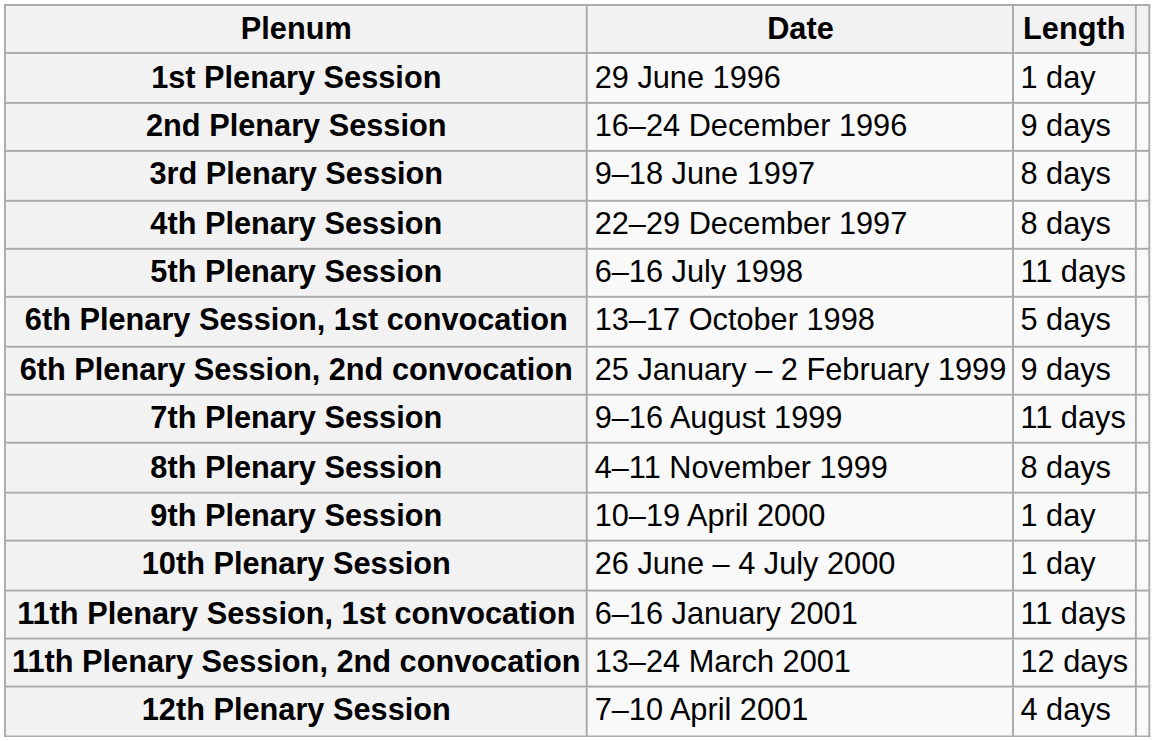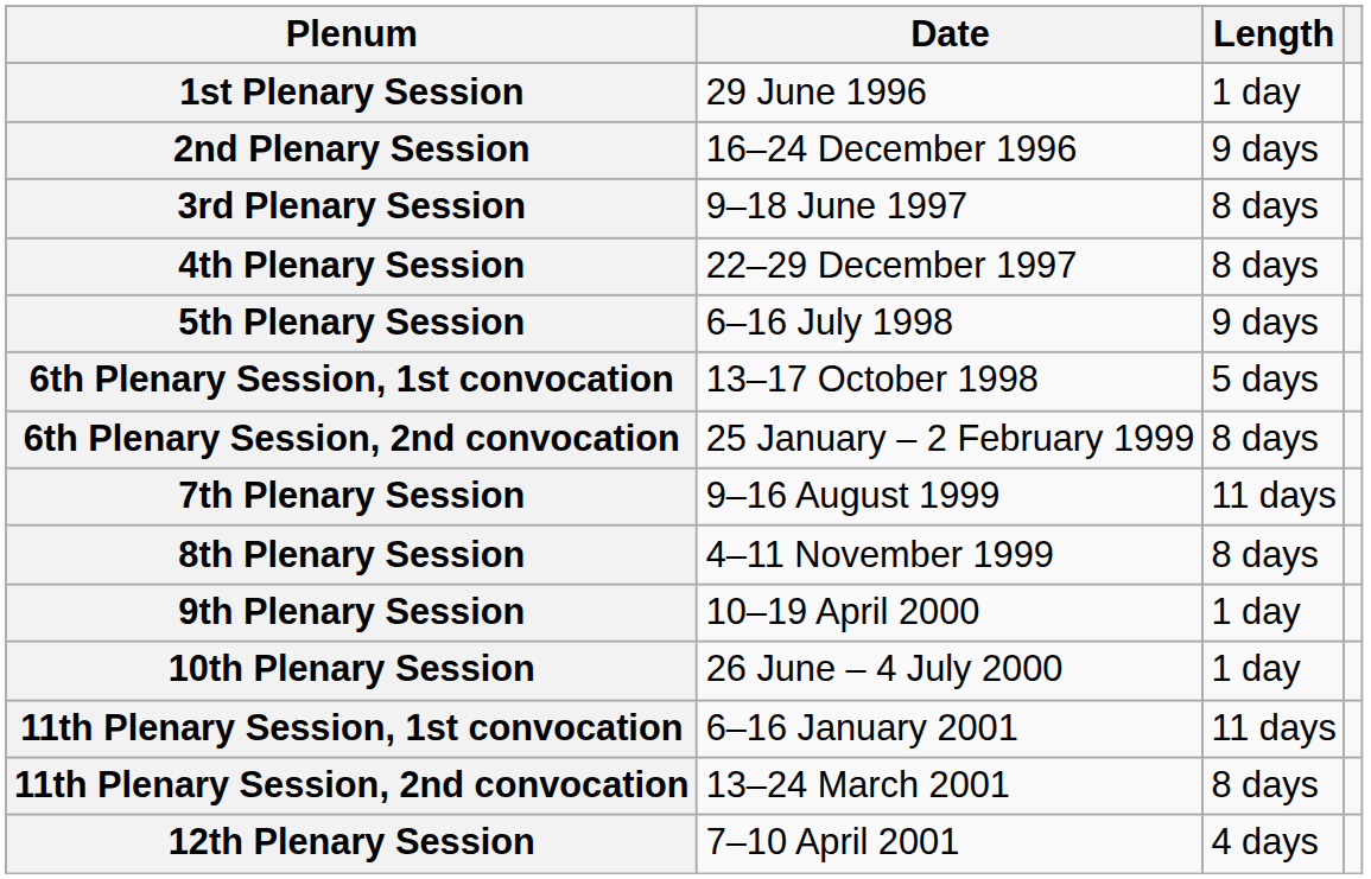 <table class="wikitable sortable plainrowheaders">
 <tr>
 <th scope="col">Plenum</th>
 <th scope="col">Date</th>
 <th scope="col">Length</th>
 <th scope="col" class="unsortable"></th>
 </tr>
 <tr>
 <th scope="row">1st Plenary Session</th>
 <td data-sort-value="1">29 June 1996</td>
 <td>1 day</td>
 <td align="center"></td>
 </tr>
 <tr>
 <th scope="row">2nd Plenary Session</th>
 <td data-sort-value="2">16–24 December 1996</td>
 <td>9 days</td>
 <td align="center"></td>
 </tr>
 <tr>
 <th scope="row">3rd Plenary Session</th>
 <td data-sort-value="3">9–18 June 1997</td>
 <td>8 days</td>
 <td align="center"></td>
 </tr>
 <tr>
 <th scope="row">4th Plenary Session</th>
 <td data-sort-value="4">22–29 December 1997</td>
 <td>8 days</td>
 <td align="center"></td>
 </tr>
 <tr>
 <th scope="row">5th Plenary Session</th>
 <td data-sort-value="5">6–16 July 1998</td>
-<td>11 days</td>
+<td>9 days</td>
 <td align="center"></td>
 </tr>
 <tr>
 <th scope="row">6th Plenary Session, 1st convocation</th>
 <td data-sort-value="6">13–17 October 1998</td>
 <td>5 days</td>
 <td align="center"></td>
 </tr>
 <tr>
 <th scope="row">6th Plenary Session, 2nd convocation</th>
 <td data-sort-value="6.5">25 January – 2 February 1999</td>
-<td>9 days</td>
+<td>8 days</td>
 <td align="center"></td>
 </tr>
 <tr>
 <th scope="row">7th Plenary Session</th>
 <td data-sort-value="7">9–16 August 1999</td>
 <td>11 days</td>
 <td align="center"></td>
 </tr>
 <tr>
 <th scope="row">8th Plenary Session</th>
 <td data-sort-value="8">4–11 November 1999</td>
 <td>8 days</td>
 <td align="center"></td>
 </tr>
 <tr>
 <th scope="row">9th Plenary Session</th>
 <td data-sort-value="9">10–19 April 2000</td>
 <td>1 day</td>
 <td align="center"></td>
 </tr>
 <tr>
 <th scope="row">10th Plenary Session</th>
 <td data-sort-value="10">26 June – 4 July 2000</td>
 <td>1 day</td>
 <td align="center"></td>
 </tr>
 <tr>
 <th scope="row">11th Plenary Session, 1st convocation</th>
 <td data-sort-value="11">6–16 January 2001</td>
 <td>11 days</td>
 <td align="center"></td>
 </tr>
 <tr>
 <th scope="row">11th Plenary Session, 2nd convocation</th>
 <td data-sort-value="11.5">13–24 March 2001</td>
-<td>12 days</td>
+<td>8 days</td>
 <td align="center"></td>
 </tr>
 <tr>
 <th scope="row">12th Plenary Session</th>
 <td data-sort-value="15">7–10 April 2001</td>
 <td>4 days</td>
 <td align="center"></td>
 </tr>
 </table>
